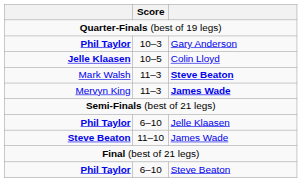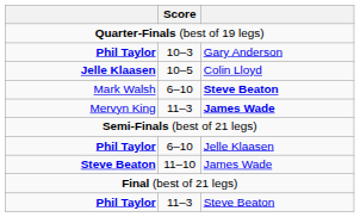 <table class=wikitable style="text-align:center">
 <tr>
 <th width=200></th>
 <th width=50>Score</th>
 <th width=200></th>
 </tr>
 <tr align=center>
 <td colspan="3"><strong>Quarter-Finals</strong> (best of 19 legs)</td>
 </tr>
 <tr align=left>
 <td align=right><strong><a href='#'>Phil Taylor</a></strong> </td>
 <td align=center>10–3</td>
 <td> <a href='#'>Gary Anderson</a></td>
 </tr>
 <tr align=left>
 <td align=right><strong><a href='#'>Jelle Klaasen</a></strong> </td>
 <td align=center>10–5</td>
 <td> <a href='#'>Colin Lloyd</a></td>
 </tr>
 <tr align=left>
 <td align=right><a href='#'>Mark Walsh</a> </td>
-<td align=center>11–3</td>
+<td align=center>6–10</td>
 <td> <strong><a href='#'>Steve Beaton</a></strong></td>
 </tr>
 <tr align=left>
 <td align=right><a href='#'>Mervyn King</a> </td>
 <td align=center>11–3</td>
 <td> <strong><a href='#'>James Wade</a></strong></td>
 </tr>
 <tr align=center>
 <td colspan="3"><strong>Semi-Finals</strong> (best of 21 legs)</td>
 </tr>
 <tr align=left>
 <td align=right><strong><a href='#'>Phil Taylor</a></strong> </td>
 <td align=center>6–10</td>
 <td> <a href='#'>Jelle Klaasen</a></td>
 </tr>
 <tr align=left>
 <td align=right><strong><a href='#'>Steve Beaton</a></strong> </td>
 <td align=center>11–10</td>
 <td> <a href='#'>James Wade</a></td>
 </tr>
 <tr align=center>
 <td colspan="3"><strong>Final</strong> (best of 21 legs)</td>
 </tr>
 <tr align=left>
 <td align=right><strong><a href='#'>Phil Taylor</a></strong> </td>
-<td align=center>6–10</td>
+<td align=center>11–3</td>
 <td> <a href='#'>Steve Beaton</a></td>
 </tr>
 </table>
